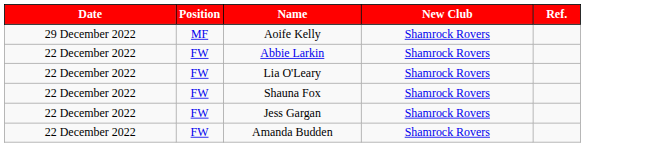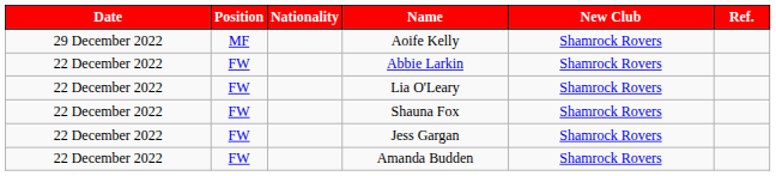 <table class="wikitable"  style="text-align:center; font-size:90%; ">
 <tr>
 <th style="background:#FF0000;color:white;border:1px solid black; width:200px;">Date</th>
 <th style="background:#FF0000;color:white;border:1px solid black; width:50px;">Position</th>
+<th style="background:#FF0000;color:white;border:1px solid black; width:50px;">Nationality</th>
 <th style="background:#FF0000;color:white;border:1px solid black; width:160px;">Name</th>
 <th style="background:#FF0000;color:white;border:1px solid black; width:200px;">New Club</th>
 <th style="background:#FF0000;color:white;border:1px solid black; width:50px;">Ref.</th>
 </tr>
 <tr>
 <td>29 December 2022</td>
 <td><a href='#'>MF</a></td>
+<td></td>
 <td>Aoife Kelly</td>
 <td> <a href='#'>Shamrock Rovers</a></td>
 <td></td>
 </tr>
 <tr>
 <td>22 December 2022</td>
 <td><a href='#'>FW</a></td>
+<td></td>
 <td><a href='#'>Abbie Larkin</a></td>
 <td> <a href='#'>Shamrock Rovers</a></td>
 <td></td>
 </tr>
 <tr>
 <td>22 December 2022</td>
 <td><a href='#'>FW</a></td>
+<td></td>
 <td>Lia O'Leary</td>
 <td> <a href='#'>Shamrock Rovers</a></td>
 <td></td>
 </tr>
 <tr>
 <td>22 December 2022</td>
 <td><a href='#'>FW</a></td>
+<td></td>
 <td>Shauna Fox</td>
 <td> <a href='#'>Shamrock Rovers</a></td>
 <td></td>
 </tr>
 <tr>
 <td>22 December 2022</td>
 <td><a href='#'>FW</a></td>
+<td></td>
 <td>Jess Gargan</td>
 <td> <a href='#'>Shamrock Rovers</a></td>
 <td></td>
 </tr>
 <tr>
 <td>22 December 2022</td>
 <td><a href='#'>FW</a></td>
+<td></td>
 <td>Amanda Budden</td>
 <td> <a href='#'>Shamrock Rovers</a></td>
 <td></td>
 </tr>
 </table>
